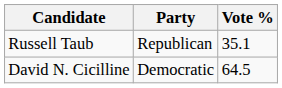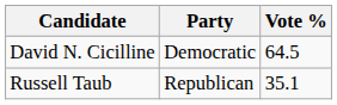 <table class="wikitable">
 <tr>
 <th>Candidate</th>
 <th>Party</th>
 <th>Vote %</th>
 </tr>
 <tr>
+<td>David N. Cicilline</td>
+<td>Democratic</td>
+<td>64.5</td>
+</tr>
+<tr>
 <td>Russell Taub</td>
 <td>Republican</td>
 <td>35.1</td>
 </tr>
-<tr>
-<td>David N. Cicilline</td>
-<td>Democratic</td>
-<td>64.5</td>
-</tr>
 </table>
